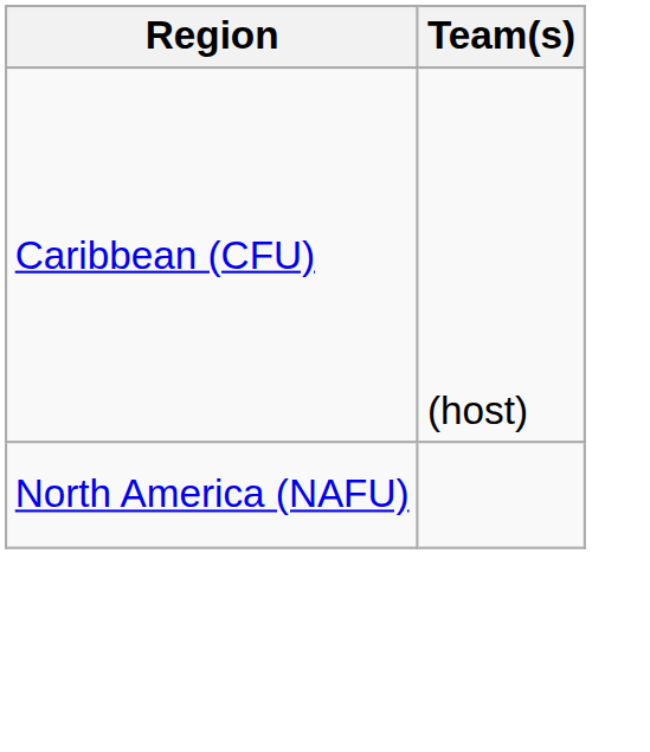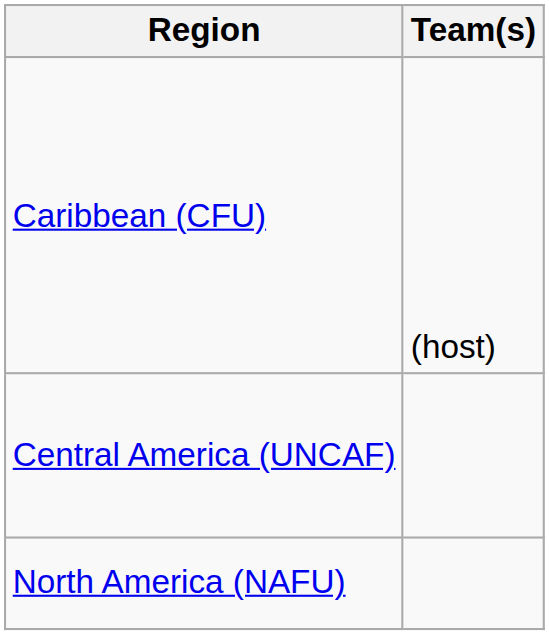 <table class=wikitable>
 <tr>
 <th>Region</th>
 <th>Team(s)</th>
 </tr>
 <tr>
 <td><a href='#'>Caribbean (CFU)</a></td>
 <td> <br><br><br> <br><br> <br> <br>  (host)</td>
 </tr>
 <tr>
+<td><a href='#'>Central America (UNCAF)</a></td>
+<td><br> <br> <br>  <br></td>
+</tr>
+<tr>
 <td><a href='#'>North America (NAFU)</a></td>
 <td><br><br></td>
 </tr>
 </table>
